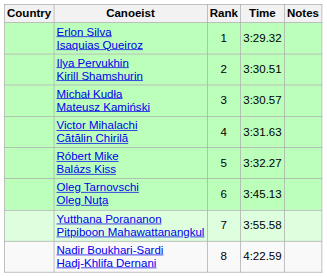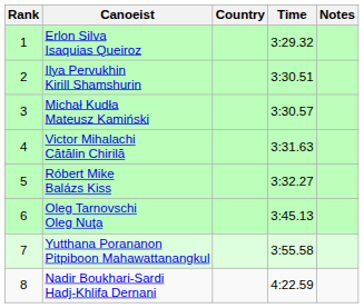 <table class="wikitable" style="text-align:center">
 <tr>
+<th>Rank</th>
+<th>Canoeist</th>
 <th>Country</th>
-<th>Canoeist</th>
-<th>Rank</th>
 <th>Time</th>
 <th>Notes</th>
 </tr>
 <tr bgcolor=bbffbb>
+<td>1</td>
+<td align="left"><a href='#'>Erlon Silva</a><br><a href='#'>Isaquias Queiroz</a></td>
 <td align="left"></td>
-<td align="left"><a href='#'>Erlon Silva</a><br><a href='#'>Isaquias Queiroz</a></td>
-<td>1</td>
 <td>3:29.32</td>
 <td></td>
 </tr>
 <tr bgcolor=bbffbb>
+<td>2</td>
+<td align="left"><a href='#'>Ilya Pervukhin</a><br><a href='#'>Kirill Shamshurin</a></td>
 <td align="left"></td>
-<td align="left"><a href='#'>Ilya Pervukhin</a><br><a href='#'>Kirill Shamshurin</a></td>
-<td>2</td>
 <td>3:30.51</td>
 <td></td>
 </tr>
 <tr bgcolor=bbffbb>
+<td>3</td>
+<td align="left"><a href='#'>Michał Kudła</a><br><a href='#'>Mateusz Kamiński</a></td>
 <td align="left"></td>
-<td align="left"><a href='#'>Michał Kudła</a><br><a href='#'>Mateusz Kamiński</a></td>
-<td>3</td>
 <td>3:30.57</td>
 <td></td>
 </tr>
 <tr bgcolor=bbffbb>
+<td>4</td>
+<td align="left"><a href='#'>Victor Mihalachi</a><br><a href='#'>Cătălin Chirilă</a></td>
 <td align="left"></td>
-<td align="left"><a href='#'>Victor Mihalachi</a><br><a href='#'>Cătălin Chirilă</a></td>
-<td>4</td>
 <td>3:31.63</td>
 <td></td>
 </tr>
 <tr bgcolor=bbffbb>
+<td>5</td>
+<td align="left"><a href='#'>Róbert Mike</a><br><a href='#'>Balázs Kiss</a></td>
 <td align="left"></td>
-<td align="left"><a href='#'>Róbert Mike</a><br><a href='#'>Balázs Kiss</a></td>
-<td>5</td>
 <td>3:32.27</td>
 <td></td>
 </tr>
 <tr bgcolor=bbffbb>
+<td>6</td>
+<td align="left"><a href='#'>Oleg Tarnovschi</a><br><a href='#'>Oleg Nuţa</a></td>
 <td align="left"></td>
-<td align="left"><a href='#'>Oleg Tarnovschi</a><br><a href='#'>Oleg Nuţa</a></td>
-<td>6</td>
 <td>3:45.13</td>
 <td></td>
 </tr>
 <tr bgcolor=ddffdd>
+<td>7</td>
+<td align="left"><a href='#'>Yutthana Porananon</a><br><a href='#'>Pitpiboon Mahawattanangkul</a></td>
 <td align="left"></td>
-<td align="left"><a href='#'>Yutthana Porananon</a><br><a href='#'>Pitpiboon Mahawattanangkul</a></td>
-<td>7</td>
 <td>3:55.58</td>
 <td></td>
 </tr>
 <tr>
+<td>8</td>
+<td align="left"><a href='#'>Nadir Boukhari-Sardi</a><br><a href='#'>Hadj-Khlifa Dernani</a></td>
 <td align="left"></td>
-<td align="left"><a href='#'>Nadir Boukhari-Sardi</a><br><a href='#'>Hadj-Khlifa Dernani</a></td>
-<td>8</td>
 <td>4:22.59</td>
 <td></td>
 </tr>
 </table>
